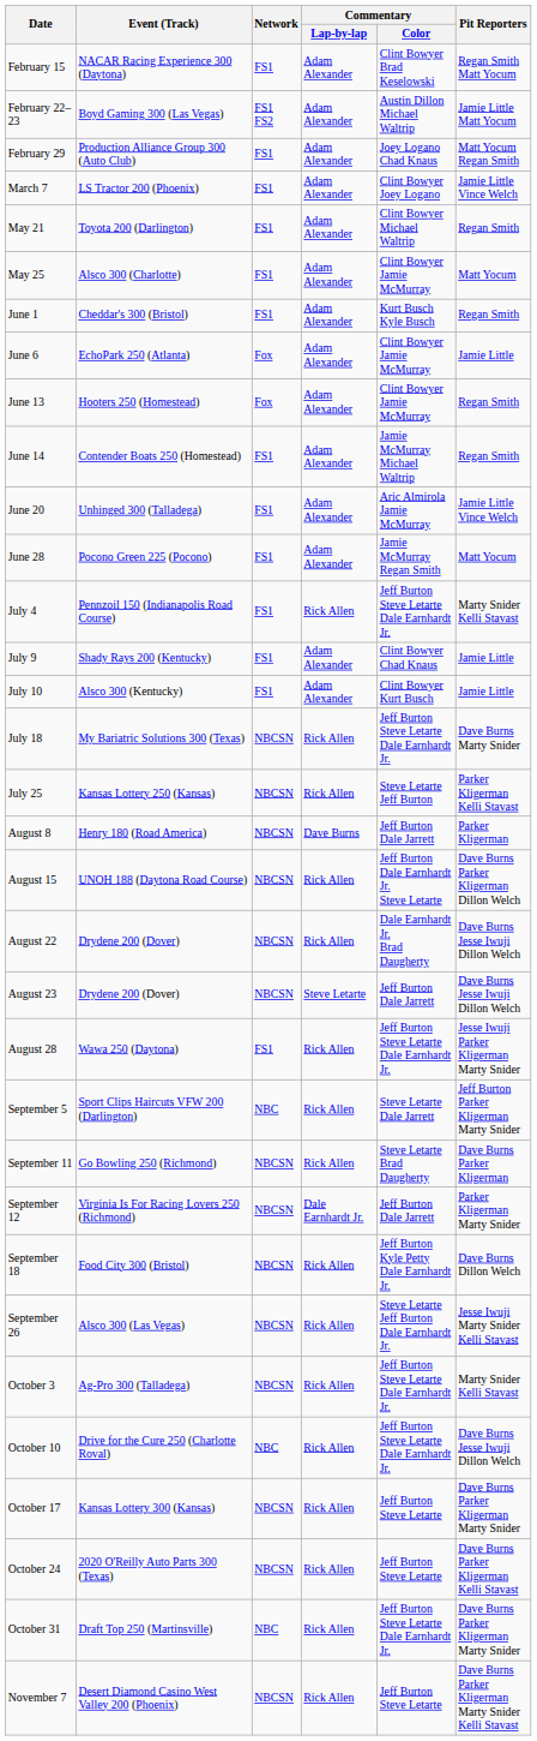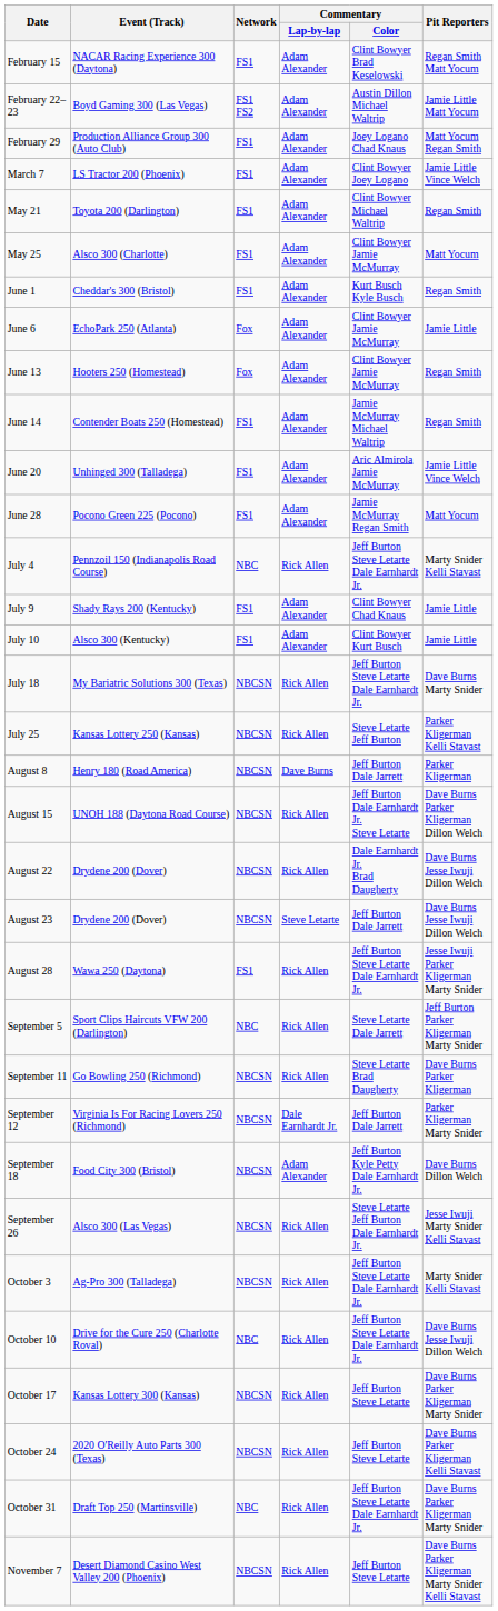 <table class="wikitable" style="font-size: 85%;">
 <tr>
 <th rowspan=2>Date</th>
 <th rowspan=2>Event (Track)</th>
 <th rowspan=2>Network</th>
 <th colspan=2>Commentary</th>
 <th rowspan=2>Pit Reporters</th>
 </tr>
 <tr>
 <th><a href='#'>Lap-by-lap</a></th>
 <th><a href='#'>Color</a></th>
 </tr>
 <tr>
 <td>February 15</td>
 <td><a href='#'>NACAR Racing Experience 300</a> (<a href='#'>Daytona</a>)</td>
 <td><a href='#'>FS1</a></td>
 <td><a href='#'>Adam Alexander</a></td>
 <td><a href='#'>Clint Bowyer</a><br><a href='#'>Brad Keselowski</a></td>
 <td><a href='#'>Regan Smith</a><br><a href='#'>Matt Yocum</a></td>
 </tr>
 <tr>
 <td>February 22–23</td>
 <td><a href='#'>Boyd Gaming 300</a> (<a href='#'>Las Vegas</a>)</td>
 <td><a href='#'>FS1</a><br><a href='#'>FS2</a></td>
 <td><a href='#'>Adam Alexander</a></td>
 <td><a href='#'>Austin Dillon</a><br><a href='#'>Michael Waltrip</a></td>
 <td><a href='#'>Jamie Little</a><br><a href='#'>Matt Yocum</a></td>
 </tr>
 <tr>
 <td>February 29</td>
 <td><a href='#'>Production Alliance Group 300</a> (<a href='#'>Auto Club</a>)</td>
 <td><a href='#'>FS1</a></td>
 <td><a href='#'>Adam Alexander</a></td>
 <td><a href='#'>Joey Logano</a><br><a href='#'>Chad Knaus</a></td>
 <td><a href='#'>Matt Yocum</a><br><a href='#'>Regan Smith</a></td>
 </tr>
 <tr>
 <td>March 7</td>
 <td><a href='#'>LS Tractor 200</a> (<a href='#'>Phoenix</a>)</td>
 <td><a href='#'>FS1</a></td>
 <td><a href='#'>Adam Alexander</a></td>
 <td><a href='#'>Clint Bowyer</a><br><a href='#'>Joey Logano</a></td>
 <td><a href='#'>Jamie Little</a><br><a href='#'>Vince Welch</a></td>
 </tr>
 <tr>
 <td>May 21</td>
 <td><a href='#'>Toyota 200</a> (<a href='#'>Darlington</a>)</td>
 <td><a href='#'>FS1</a></td>
 <td><a href='#'>Adam Alexander</a></td>
 <td><a href='#'>Clint Bowyer</a><br><a href='#'>Michael Waltrip</a></td>
 <td><a href='#'>Regan Smith</a></td>
 </tr>
 <tr>
 <td>May 25</td>
 <td><a href='#'>Alsco 300</a> (<a href='#'>Charlotte</a>)</td>
 <td><a href='#'>FS1</a></td>
 <td><a href='#'>Adam Alexander</a></td>
 <td><a href='#'>Clint Bowyer</a><br><a href='#'>Jamie McMurray</a></td>
 <td><a href='#'>Matt Yocum</a></td>
 </tr>
 <tr>
 <td>June 1</td>
 <td><a href='#'>Cheddar's 300</a> (<a href='#'>Bristol</a>)</td>
 <td><a href='#'>FS1</a></td>
 <td><a href='#'>Adam Alexander</a></td>
 <td><a href='#'>Kurt Busch</a><br><a href='#'>Kyle Busch</a></td>
 <td><a href='#'>Regan Smith</a></td>
 </tr>
 <tr>
 <td>June 6</td>
 <td><a href='#'>EchoPark 250</a> (<a href='#'>Atlanta</a>)</td>
 <td><a href='#'>Fox</a></td>
 <td><a href='#'>Adam Alexander</a></td>
 <td><a href='#'>Clint Bowyer</a><br><a href='#'>Jamie McMurray</a></td>
 <td><a href='#'>Jamie Little</a></td>
 </tr>
 <tr>
 <td>June 13</td>
 <td><a href='#'>Hooters 250</a> (<a href='#'>Homestead</a>)</td>
 <td><a href='#'>Fox</a></td>
 <td><a href='#'>Adam Alexander</a></td>
 <td><a href='#'>Clint Bowyer</a><br><a href='#'>Jamie McMurray</a></td>
 <td><a href='#'>Regan Smith</a></td>
 </tr>
 <tr>
 <td>June 14</td>
 <td><a href='#'>Contender Boats 250</a> (Homestead)</td>
 <td><a href='#'>FS1</a></td>
 <td><a href='#'>Adam Alexander</a></td>
 <td><a href='#'>Jamie McMurray</a><br><a href='#'>Michael Waltrip</a></td>
 <td><a href='#'>Regan Smith</a></td>
 </tr>
 <tr>
 <td>June 20</td>
 <td><a href='#'>Unhinged 300</a> (<a href='#'>Talladega</a>)</td>
 <td><a href='#'>FS1</a></td>
 <td><a href='#'>Adam Alexander</a></td>
 <td><a href='#'>Aric Almirola</a><br><a href='#'>Jamie McMurray</a></td>
 <td><a href='#'>Jamie Little</a><br><a href='#'>Vince Welch</a></td>
 </tr>
 <tr>
 <td>June 28</td>
 <td><a href='#'>Pocono Green 225</a> (<a href='#'>Pocono</a>)</td>
 <td><a href='#'>FS1</a></td>
 <td><a href='#'>Adam Alexander</a></td>
 <td><a href='#'>Jamie McMurray</a><br><a href='#'>Regan Smith</a></td>
 <td><a href='#'>Matt Yocum</a></td>
 </tr>
 <tr>
 <td>July 4</td>
 <td><a href='#'>Pennzoil 150</a> (<a href='#'>Indianapolis Road Course</a>)</td>
-<td><a href='#'>FS1</a></td>
+<td><a href='#'>NBC</a></td>
 <td><a href='#'>Rick Allen</a></td>
 <td><a href='#'>Jeff Burton</a><br><a href='#'>Steve Letarte</a><br><a href='#'>Dale Earnhardt Jr.</a></td>
 <td>Marty Snider<br><a href='#'>Kelli Stavast</a></td>
 </tr>
 <tr>
 <td>July 9</td>
 <td><a href='#'>Shady Rays 200</a> (<a href='#'>Kentucky</a>)</td>
 <td><a href='#'>FS1</a></td>
 <td><a href='#'>Adam Alexander</a></td>
 <td><a href='#'>Clint Bowyer</a><br><a href='#'>Chad Knaus</a></td>
 <td><a href='#'>Jamie Little</a></td>
 </tr>
 <tr>
 <td>July 10</td>
 <td><a href='#'>Alsco 300</a> (Kentucky)</td>
 <td><a href='#'>FS1</a></td>
 <td><a href='#'>Adam Alexander</a></td>
 <td><a href='#'>Clint Bowyer</a><br><a href='#'>Kurt Busch</a></td>
 <td><a href='#'>Jamie Little</a></td>
 </tr>
 <tr>
 <td>July 18</td>
 <td><a href='#'>My Bariatric Solutions 300</a> (<a href='#'>Texas</a>)</td>
 <td><a href='#'>NBCSN</a></td>
 <td><a href='#'>Rick Allen</a></td>
 <td><a href='#'>Jeff Burton</a><br><a href='#'>Steve Letarte</a><br><a href='#'>Dale Earnhardt Jr.</a></td>
 <td><a href='#'>Dave Burns</a><br>Marty Snider</td>
 </tr>
 <tr>
 <td>July 25</td>
 <td><a href='#'>Kansas Lottery 250</a> (<a href='#'>Kansas</a>)</td>
 <td><a href='#'>NBCSN</a></td>
 <td><a href='#'>Rick Allen</a></td>
 <td><a href='#'>Steve Letarte</a><br><a href='#'>Jeff Burton</a></td>
 <td><a href='#'>Parker Kligerman</a><br><a href='#'>Kelli Stavast</a></td>
 </tr>
 <tr>
 <td>August 8</td>
 <td><a href='#'>Henry 180</a> (<a href='#'>Road America</a>)</td>
 <td><a href='#'>NBCSN</a></td>
 <td><a href='#'>Dave Burns</a></td>
 <td><a href='#'>Jeff Burton</a><br><a href='#'>Dale Jarrett</a></td>
 <td><a href='#'>Parker Kligerman</a></td>
 </tr>
 <tr>
 <td>August 15</td>
 <td><a href='#'>UNOH 188</a> (<a href='#'>Daytona Road Course</a>)</td>
 <td><a href='#'>NBCSN</a></td>
 <td><a href='#'>Rick Allen</a></td>
 <td><a href='#'>Jeff Burton</a><br><a href='#'>Dale Earnhardt Jr.</a><br><a href='#'>Steve Letarte</a></td>
 <td><a href='#'>Dave Burns</a><br><a href='#'>Parker Kligerman</a><br>Dillon Welch</td>
 </tr>
 <tr>
 <td>August 22</td>
 <td><a href='#'>Drydene 200</a> (<a href='#'>Dover</a>)</td>
 <td><a href='#'>NBCSN</a></td>
 <td><a href='#'>Rick Allen</a></td>
 <td><a href='#'>Dale Earnhardt Jr.</a><br><a href='#'>Brad Daugherty</a></td>
 <td><a href='#'>Dave Burns</a><br><a href='#'>Jesse Iwuji</a><br>Dillon Welch</td>
 </tr>
 <tr>
 <td>August 23</td>
 <td><a href='#'>Drydene 200</a> (Dover)</td>
 <td><a href='#'>NBCSN</a></td>
 <td><a href='#'>Steve Letarte</a></td>
 <td><a href='#'>Jeff Burton</a><br><a href='#'>Dale Jarrett</a></td>
 <td><a href='#'>Dave Burns</a><br><a href='#'>Jesse Iwuji</a><br>Dillon Welch</td>
 </tr>
 <tr>
 <td>August 28</td>
 <td><a href='#'>Wawa 250</a> (<a href='#'>Daytona</a>)</td>
 <td><a href='#'>FS1</a></td>
 <td><a href='#'>Rick Allen</a></td>
 <td><a href='#'>Jeff Burton</a><br><a href='#'>Steve Letarte</a><br><a href='#'>Dale Earnhardt Jr.</a></td>
 <td><a href='#'>Jesse Iwuji</a><br><a href='#'>Parker Kligerman</a><br>Marty Snider</td>
 </tr>
 <tr>
 <td>September 5</td>
 <td><a href='#'>Sport Clips Haircuts VFW 200</a> (<a href='#'>Darlington</a>)</td>
 <td><a href='#'>NBC</a></td>
 <td><a href='#'>Rick Allen</a></td>
 <td><a href='#'>Steve Letarte</a><br><a href='#'>Dale Jarrett</a></td>
 <td><a href='#'>Jeff Burton</a><br><a href='#'>Parker Kligerman</a><br>Marty Snider</td>
 </tr>
 <tr>
 <td>September 11</td>
 <td><a href='#'>Go Bowling 250</a> (<a href='#'>Richmond</a>)</td>
 <td><a href='#'>NBCSN</a></td>
 <td><a href='#'>Rick Allen</a></td>
 <td><a href='#'>Steve Letarte</a><br><a href='#'>Brad Daugherty</a></td>
 <td><a href='#'>Dave Burns</a><br><a href='#'>Parker Kligerman</a></td>
 </tr>
 <tr>
 <td>September 12</td>
 <td><a href='#'>Virginia Is For Racing Lovers 250</a> (<a href='#'>Richmond</a>)</td>
 <td><a href='#'>NBCSN</a></td>
 <td><a href='#'>Dale Earnhardt Jr.</a></td>
 <td><a href='#'>Jeff Burton</a><br><a href='#'>Dale Jarrett</a></td>
 <td><a href='#'>Parker Kligerman</a><br>Marty Snider</td>
 </tr>
 <tr>
 <td>September 18</td>
 <td><a href='#'>Food City 300</a> (<a href='#'>Bristol</a>)</td>
 <td><a href='#'>NBCSN</a></td>
-<td><a href='#'>Rick Allen</a></td>
+<td><a href='#'>Adam Alexander</a></td>
 <td><a href='#'>Jeff Burton</a><br><a href='#'>Kyle Petty</a><br><a href='#'>Dale Earnhardt Jr.</a></td>
 <td><a href='#'>Dave Burns</a><br>Dillon Welch</td>
 </tr>
 <tr>
 <td>September 26</td>
 <td><a href='#'>Alsco 300</a> (<a href='#'>Las Vegas</a>)</td>
 <td><a href='#'>NBCSN</a></td>
 <td><a href='#'>Rick Allen</a></td>
 <td><a href='#'>Steve Letarte</a><br><a href='#'>Jeff Burton</a><br><a href='#'>Dale Earnhardt Jr.</a></td>
 <td><a href='#'>Jesse Iwuji</a><br>Marty Snider<br><a href='#'>Kelli Stavast</a></td>
 </tr>
 <tr>
 <td>October 3</td>
 <td><a href='#'>Ag-Pro 300</a> (<a href='#'>Talladega</a>)</td>
 <td><a href='#'>NBCSN</a></td>
 <td><a href='#'>Rick Allen</a></td>
 <td><a href='#'>Jeff Burton</a><br><a href='#'>Steve Letarte</a><br><a href='#'>Dale Earnhardt Jr.</a></td>
 <td>Marty Snider<br><a href='#'>Kelli Stavast</a></td>
 </tr>
 <tr>
 <td>October 10</td>
 <td><a href='#'>Drive for the Cure 250</a> (<a href='#'>Charlotte Roval</a>)</td>
 <td><a href='#'>NBC</a></td>
 <td><a href='#'>Rick Allen</a></td>
 <td><a href='#'>Jeff Burton</a><br><a href='#'>Steve Letarte</a><br><a href='#'>Dale Earnhardt Jr.</a></td>
 <td><a href='#'>Dave Burns</a><br><a href='#'>Jesse Iwuji</a><br>Dillon Welch</td>
 </tr>
 <tr>
 <td>October 17</td>
 <td><a href='#'>Kansas Lottery 300</a> (<a href='#'>Kansas</a>)</td>
 <td><a href='#'>NBCSN</a></td>
 <td><a href='#'>Rick Allen</a></td>
 <td><a href='#'>Jeff Burton</a><br><a href='#'>Steve Letarte</a></td>
 <td><a href='#'>Dave Burns</a><br><a href='#'>Parker Kligerman</a><br>Marty Snider</td>
 </tr>
 <tr>
 <td>October 24</td>
 <td><a href='#'>2020 O'Reilly Auto Parts 300</a> (<a href='#'>Texas</a>)</td>
 <td><a href='#'>NBCSN</a></td>
 <td><a href='#'>Rick Allen</a></td>
 <td><a href='#'>Jeff Burton</a><br><a href='#'>Steve Letarte</a></td>
 <td><a href='#'>Dave Burns</a><br><a href='#'>Parker Kligerman</a><br><a href='#'>Kelli Stavast</a></td>
 </tr>
 <tr>
 <td>October 31</td>
 <td><a href='#'>Draft Top 250</a> (<a href='#'>Martinsville</a>)</td>
 <td><a href='#'>NBC</a></td>
 <td><a href='#'>Rick Allen</a></td>
 <td><a href='#'>Jeff Burton</a><br><a href='#'>Steve Letarte</a><br><a href='#'>Dale Earnhardt Jr.</a></td>
 <td><a href='#'>Dave Burns</a><br><a href='#'>Parker Kligerman</a><br>Marty Snider</td>
 </tr>
 <tr>
 <td>November 7</td>
 <td><a href='#'>Desert Diamond Casino West Valley 200</a> (<a href='#'>Phoenix</a>)</td>
 <td><a href='#'>NBCSN</a></td>
 <td><a href='#'>Rick Allen</a></td>
 <td><a href='#'>Jeff Burton</a><br><a href='#'>Steve Letarte</a></td>
 <td><a href='#'>Dave Burns</a><br><a href='#'>Parker Kligerman</a><br>Marty Snider<br><a href='#'>Kelli Stavast</a></td>
 </tr>
 </table>
